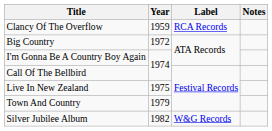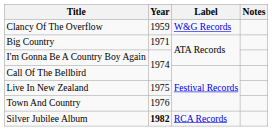 <table class="wikitable">
 <tr>
 <th>Title</th>
 <th>Year</th>
 <th>Label</th>
 <th>Notes</th>
 </tr>
 <tr>
 <td>Clancy Of The Overflow</td>
 <td>1959</td>
-<td><a href='#'>RCA Records</a></td>
+<td><a href='#'>W&G Records</a></td>
 <td></td>
 </tr>
 <tr>
 <td>Big Country</td>
-<td>1972</td>
+<td>1971</td>
 <td rowspan="2">ATA Records</td>
 <td></td>
 </tr>
 <tr>
 <td>I'm Gonna Be A Country Boy Again</td>
 <td rowspan="2">1974</td>
 <td></td>
 </tr>
 <tr>
 <td>Call Of The Bellbird</td>
 <td rowspan="3"><a href='#'>Festival Records</a></td>
 <td></td>
 </tr>
 <tr>
 <td>Live In New Zealand</td>
 <td>1975</td>
 <td></td>
 </tr>
 <tr>
 <td>Town And Country</td>
-<td>1979</td>
+<td>1976</td>
 <td></td>
 </tr>
 <tr>
 <td>Silver Jubilee Album</td>
-<td>1982</td>
-<td><a href='#'>W&G Records</a></td>
+<td><strong>1982</strong></td>
+<td><a href='#'>RCA Records</a></td>
 <td></td>
 </tr>
 </table>
